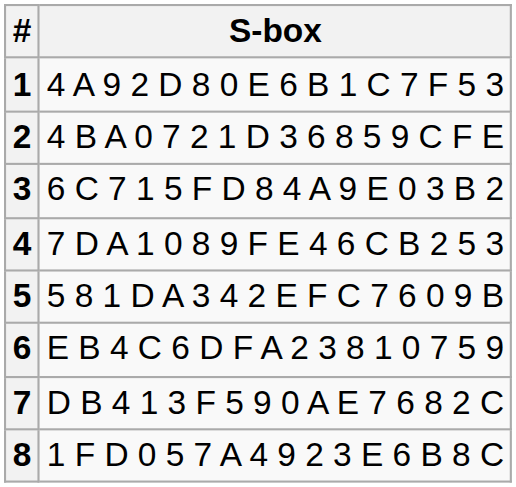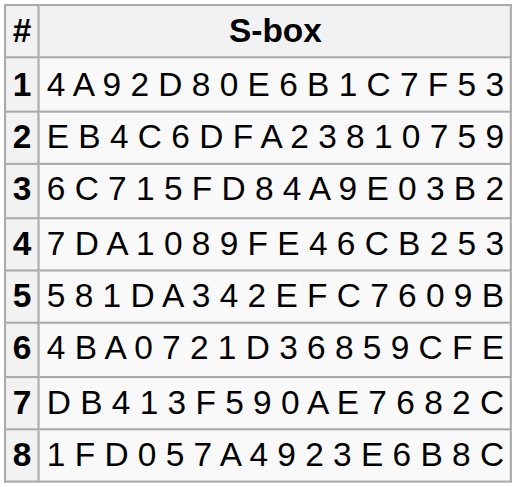 <table class="wikitable">
 <tr>
 <th>#</th>
 <th>S-box</th>
 </tr>
 <tr>
 <th>1</th>
 <td>4 A 9 2 D 8 0 E 6 B 1 C 7 F 5 3</td>
 </tr>
 <tr>
 <th>2</th>
-<td>4 B A 0 7 2 1 D 3 6 8 5 9 C F E</td>
+<td>E B 4 C 6 D F A 2 3 8 1 0 7 5 9</td>
 </tr>
 <tr>
 <th>3</th>
 <td>6 C 7 1 5 F D 8 4 A 9 E 0 3 B 2</td>
 </tr>
 <tr>
 <th>4</th>
 <td>7 D A 1 0 8 9 F E 4 6 C B 2 5 3</td>
 </tr>
 <tr>
 <th>5</th>
 <td>5 8 1 D A 3 4 2 E F C 7 6 0 9 B</td>
 </tr>
 <tr>
 <th>6</th>
-<td>E B 4 C 6 D F A 2 3 8 1 0 7 5 9</td>
+<td>4 B A 0 7 2 1 D 3 6 8 5 9 C F E</td>
 </tr>
 <tr>
 <th>7</th>
 <td>D B 4 1 3 F 5 9 0 A E 7 6 8 2 C</td>
 </tr>
 <tr>
 <th>8</th>
 <td>1 F D 0 5 7 A 4 9 2 3 E 6 B 8 C</td>
 </tr>
 </table>
